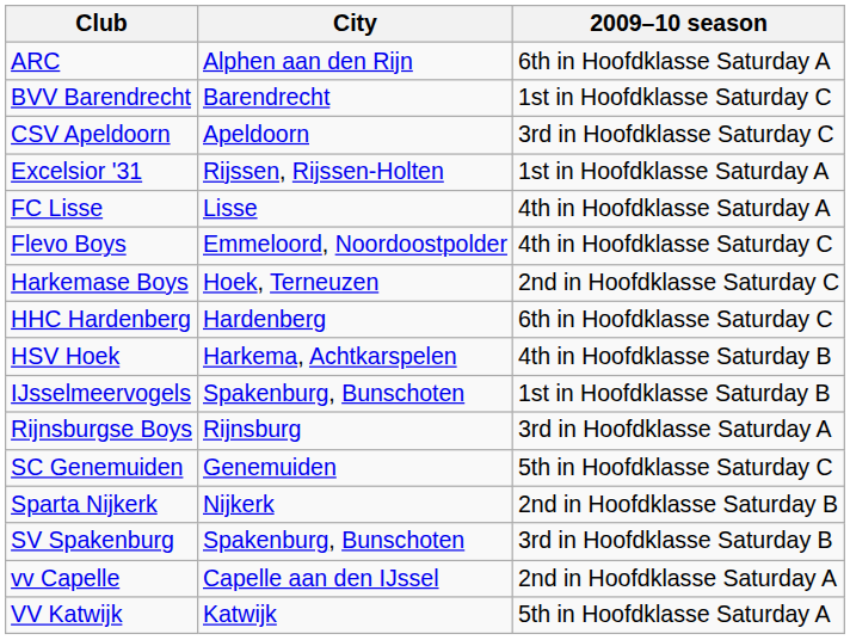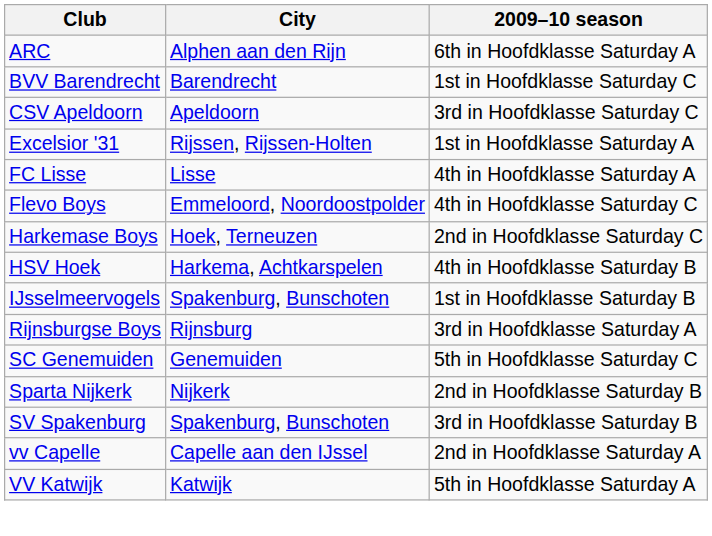 <table class="wikitable">
 <tr>
 <th>Club</th>
 <th>City</th>
 <th>2009–10 season</th>
 </tr>
 <tr>
 <td><a href='#'>ARC</a></td>
 <td><a href='#'>Alphen aan den Rijn</a></td>
 <td>6th in Hoofdklasse Saturday A</td>
 </tr>
 <tr>
 <td><a href='#'>BVV Barendrecht</a></td>
 <td><a href='#'>Barendrecht</a></td>
 <td>1st in Hoofdklasse Saturday C</td>
 </tr>
 <tr>
 <td><a href='#'>CSV Apeldoorn</a></td>
 <td><a href='#'>Apeldoorn</a></td>
 <td>3rd in Hoofdklasse Saturday C</td>
 </tr>
 <tr>
 <td><a href='#'>Excelsior '31</a></td>
 <td><a href='#'>Rijssen</a>, <a href='#'>Rijssen-Holten</a></td>
 <td>1st in Hoofdklasse Saturday A</td>
 </tr>
 <tr>
 <td><a href='#'>FC Lisse</a></td>
 <td><a href='#'>Lisse</a></td>
 <td>4th in Hoofdklasse Saturday A</td>
 </tr>
 <tr>
 <td><a href='#'>Flevo Boys</a></td>
 <td><a href='#'>Emmeloord</a>, <a href='#'>Noordoostpolder</a></td>
 <td>4th in Hoofdklasse Saturday C</td>
 </tr>
 <tr>
 <td><a href='#'>Harkemase Boys</a></td>
 <td><a href='#'>Hoek</a>, <a href='#'>Terneuzen</a></td>
 <td>2nd in Hoofdklasse Saturday C</td>
 </tr>
 <tr>
-<td><a href='#'>HHC Hardenberg</a></td>
-<td><a href='#'>Hardenberg</a></td>
-<td>6th in Hoofdklasse Saturday C</td>
-</tr>
-<tr>
 <td><a href='#'>HSV Hoek</a></td>
 <td><a href='#'>Harkema</a>, <a href='#'>Achtkarspelen</a></td>
 <td>4th in Hoofdklasse Saturday B</td>
 </tr>
 <tr>
 <td><a href='#'>IJsselmeervogels</a></td>
 <td><a href='#'>Spakenburg</a>, <a href='#'>Bunschoten</a></td>
 <td>1st in Hoofdklasse Saturday B</td>
 </tr>
 <tr>
 <td><a href='#'>Rijnsburgse Boys</a></td>
 <td><a href='#'>Rijnsburg</a></td>
 <td>3rd in Hoofdklasse Saturday A</td>
 </tr>
 <tr>
 <td><a href='#'>SC Genemuiden</a></td>
 <td><a href='#'>Genemuiden</a></td>
 <td>5th in Hoofdklasse Saturday C</td>
 </tr>
 <tr>
 <td><a href='#'>Sparta Nijkerk</a></td>
 <td><a href='#'>Nijkerk</a></td>
 <td>2nd in Hoofdklasse Saturday B</td>
 </tr>
 <tr>
 <td><a href='#'>SV Spakenburg</a></td>
 <td><a href='#'>Spakenburg</a>, <a href='#'>Bunschoten</a></td>
 <td>3rd in Hoofdklasse Saturday B</td>
 </tr>
 <tr>
 <td><a href='#'>vv Capelle</a></td>
 <td><a href='#'>Capelle aan den IJssel</a></td>
 <td>2nd in Hoofdklasse Saturday A</td>
 </tr>
 <tr>
 <td><a href='#'>VV Katwijk</a></td>
 <td><a href='#'>Katwijk</a></td>
 <td>5th in Hoofdklasse Saturday A</td>
 </tr>
 </table>
